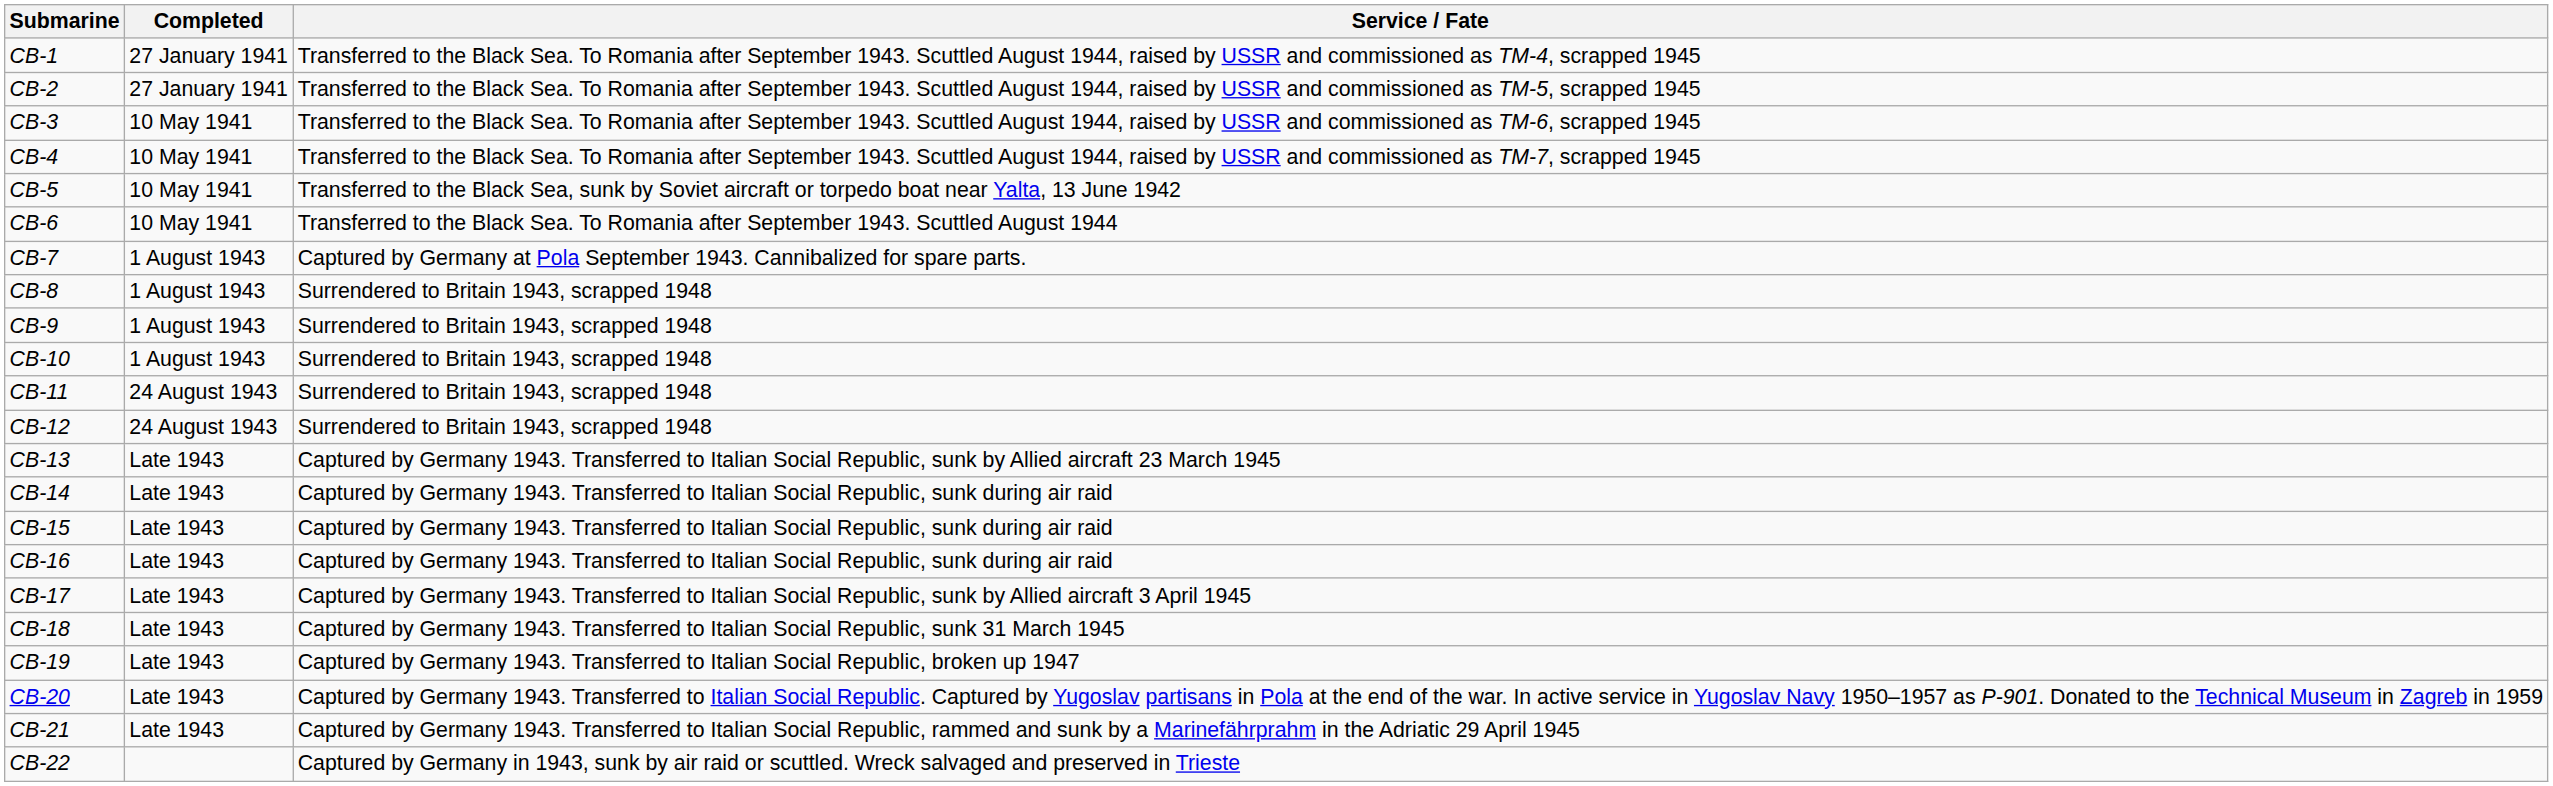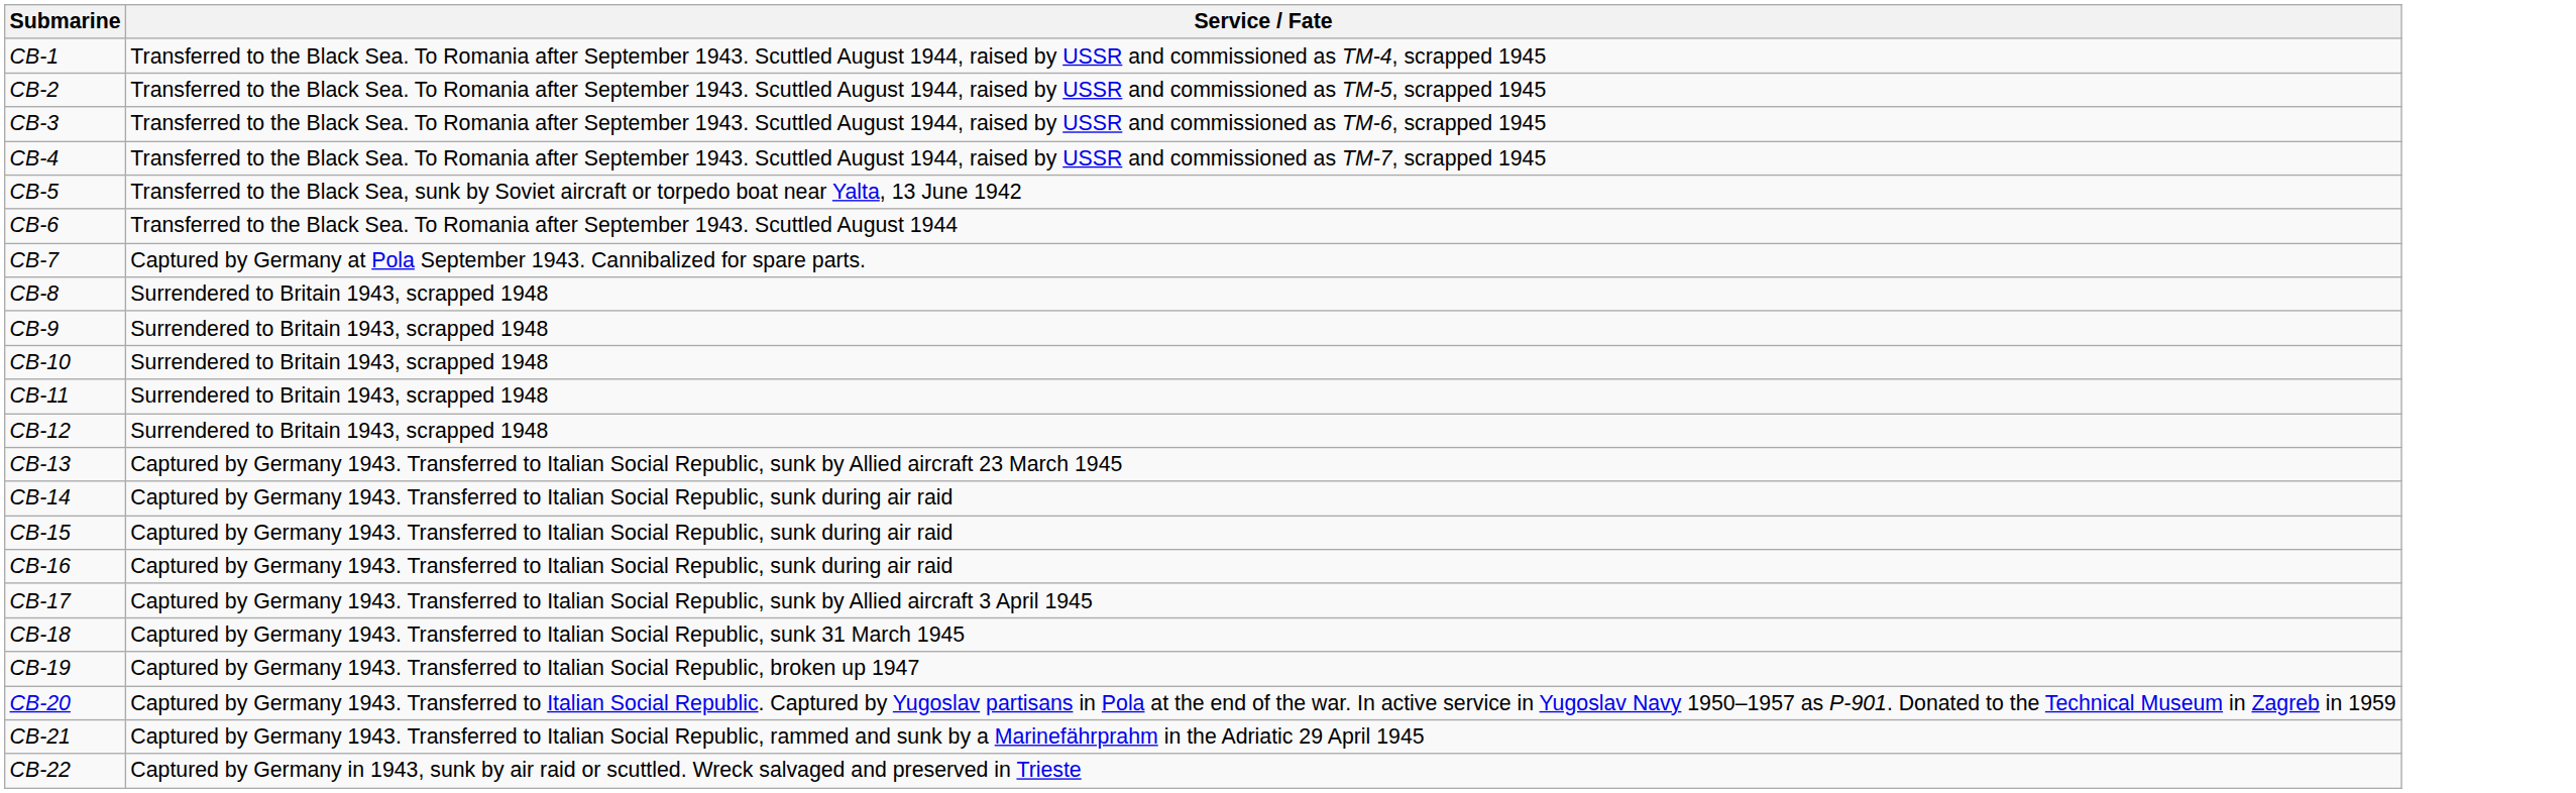 <table class="wikitable" border="1">
 <tr>
 <th>Submarine</th>
-<th>Completed</th>
 <th>Service / Fate</th>
 </tr>
 <tr>
 <td><em>CB-1</em></td>
-<td>27 January 1941</td>
 <td>Transferred to the Black Sea. To Romania after September 1943. Scuttled August 1944, raised by <a href='#'>USSR</a> and commissioned as <em>TM-4</em>, scrapped 1945</td>
 </tr>
 <tr>
 <td><em>CB-2</em></td>
-<td>27 January 1941</td>
 <td>Transferred to the Black Sea. To Romania after September 1943. Scuttled August 1944, raised by <a href='#'>USSR</a> and commissioned as <em>TM-5</em>, scrapped 1945</td>
 </tr>
 <tr>
 <td><em>CB-3</em></td>
-<td>10 May 1941</td>
 <td>Transferred to the Black Sea. To Romania after September 1943. Scuttled August 1944, raised by <a href='#'>USSR</a> and commissioned as <em>TM-6</em>, scrapped 1945</td>
 </tr>
 <tr>
 <td><em>CB-4</em></td>
-<td>10 May 1941</td>
 <td>Transferred to the Black Sea. To Romania after September 1943. Scuttled August 1944, raised by <a href='#'>USSR</a> and commissioned as <em>TM-7</em>, scrapped 1945</td>
 </tr>
 <tr>
 <td><em>CB-5</em></td>
-<td>10 May 1941</td>
 <td>Transferred to the Black Sea, sunk by Soviet aircraft or torpedo boat near <a href='#'>Yalta</a>, 13 June 1942</td>
 </tr>
 <tr>
 <td><em>CB-6</em></td>
-<td>10 May 1941</td>
 <td>Transferred to the Black Sea. To Romania after September 1943. Scuttled August 1944</td>
 </tr>
 <tr>
 <td><em>CB-7</em></td>
-<td>1 August 1943</td>
 <td>Captured by Germany at <a href='#'>Pola</a> September 1943. Cannibalized for spare parts.</td>
 </tr>
 <tr>
 <td><em>CB-8</em></td>
-<td>1 August 1943</td>
 <td>Surrendered to Britain 1943, scrapped 1948</td>
 </tr>
 <tr>
 <td><em>CB-9</em></td>
-<td>1 August 1943</td>
 <td>Surrendered to Britain 1943, scrapped 1948</td>
 </tr>
 <tr>
 <td><em>CB-10</em></td>
-<td>1 August 1943</td>
 <td>Surrendered to Britain 1943, scrapped 1948</td>
 </tr>
 <tr>
 <td><em>CB-11</em></td>
-<td>24 August 1943</td>
 <td>Surrendered to Britain 1943, scrapped 1948</td>
 </tr>
 <tr>
 <td><em>CB-12</em></td>
-<td>24 August 1943</td>
 <td>Surrendered to Britain 1943, scrapped 1948</td>
 </tr>
 <tr>
 <td><em>CB-13</em></td>
-<td>Late 1943</td>
 <td>Captured by Germany 1943. Transferred to Italian Social Republic, sunk by Allied aircraft 23 March 1945</td>
 </tr>
 <tr>
 <td><em>CB-14</em></td>
-<td>Late 1943</td>
 <td>Captured by Germany 1943. Transferred to Italian Social Republic, sunk during air raid</td>
 </tr>
 <tr>
 <td><em>CB-15</em></td>
-<td>Late 1943</td>
 <td>Captured by Germany 1943. Transferred to Italian Social Republic, sunk during air raid</td>
 </tr>
 <tr>
 <td><em>CB-16</em></td>
-<td>Late 1943</td>
 <td>Captured by Germany 1943. Transferred to Italian Social Republic, sunk during air raid</td>
 </tr>
 <tr>
 <td><em>CB-17</em></td>
-<td>Late 1943</td>
 <td>Captured by Germany 1943. Transferred to Italian Social Republic, sunk by Allied aircraft 3 April 1945</td>
 </tr>
 <tr>
 <td><em>CB-18</em></td>
-<td>Late 1943</td>
 <td>Captured by Germany 1943. Transferred to Italian Social Republic, sunk 31 March 1945</td>
 </tr>
 <tr>
 <td><em>CB-19</em></td>
-<td>Late 1943</td>
 <td>Captured by Germany 1943. Transferred to Italian Social Republic, broken up 1947</td>
 </tr>
 <tr>
 <td><a href='#'><em>CB-20</em></a></td>
-<td>Late 1943</td>
 <td>Captured by Germany 1943. Transferred to <a href='#'>Italian Social Republic</a>. Captured by <a href='#'>Yugoslav</a> <a href='#'>partisans</a> in <a href='#'>Pola</a> at the end of the war. In active service in <a href='#'>Yugoslav Navy</a> 1950–1957 as <em>P-901</em>. Donated to the <a href='#'>Technical Museum</a> in <a href='#'>Zagreb</a> in 1959</td>
 </tr>
 <tr>
 <td><em>CB-21</em></td>
-<td>Late 1943</td>
 <td>Captured by Germany 1943. Transferred to Italian Social Republic, rammed and sunk by a <a href='#'>Marinefährprahm</a> in the Adriatic 29 April 1945</td>
 </tr>
 <tr>
 <td><em>CB-22</em></td>
-<td></td>
 <td>Captured by Germany in 1943, sunk by air raid or scuttled. Wreck salvaged and preserved in <a href='#'>Trieste</a></td>
 </tr>
 </table>
